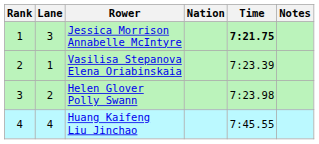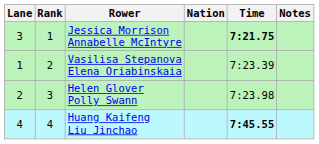 <table class="wikitable sortable" style="text-align:center">
 <tr>
+<th>Lane</th>
 <th>Rank</th>
-<th>Lane</th>
 <th>Rower</th>
 <th>Nation</th>
 <th>Time</th>
 <th>Notes</th>
 </tr>
 <tr bgcolor=bbf3bb>
+<td>3</td>
 <td>1</td>
-<td>3</td>
 <td align=left><a href='#'>Jessica Morrison</a><br><a href='#'>Annabelle McIntyre</a></td>
 <td align=left></td>
 <td><strong>7:21.75</strong></td>
 <td></td>
 </tr>
 <tr bgcolor=bbf3bb>
+<td>1</td>
 <td>2</td>
-<td>1</td>
 <td align=left><a href='#'>Vasilisa Stepanova</a><br><a href='#'>Elena Oriabinskaia</a></td>
 <td align=left></td>
 <td>7:23.39</td>
 <td></td>
 </tr>
 <tr bgcolor=bbf3bb>
+<td>2</td>
 <td>3</td>
-<td>2</td>
 <td align=left><a href='#'>Helen Glover</a><br><a href='#'>Polly Swann</a></td>
 <td align=left></td>
 <td>7:23.98</td>
 <td></td>
 </tr>
 <tr bgcolor=bbf9ff>
 <td>4</td>
 <td>4</td>
 <td align=left><a href='#'>Huang Kaifeng</a><br><a href='#'>Liu Jinchao</a></td>
 <td align=left></td>
-<td>7:45.55</td>
+<td><strong>7:45.55</strong></td>
 <td></td>
 </tr>
 </table>
